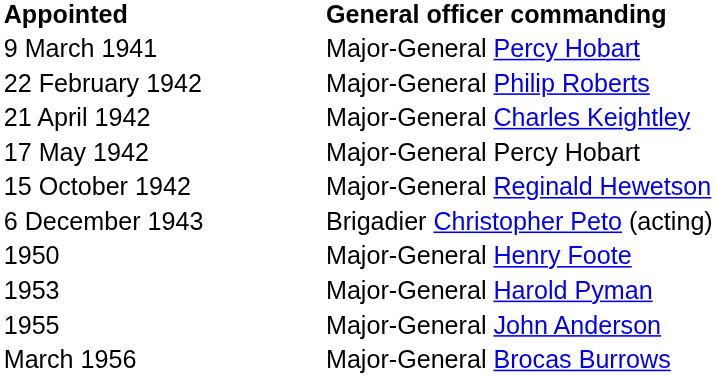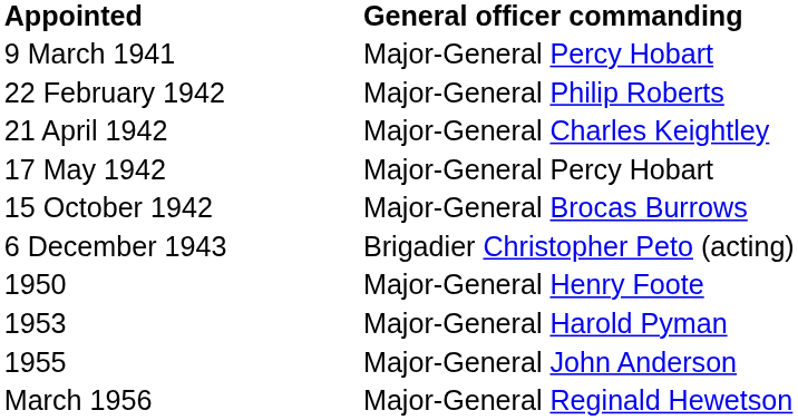 <table width="600">
 <tr>
 <td><strong>Appointed</strong></td>
 <td><strong>General officer commanding</strong></td>
 </tr>
 <tr>
 <td>9 March 1941</td>
 <td>Major-General <a href='#'>Percy Hobart</a></td>
 </tr>
 <tr>
 <td>22 February 1942</td>
 <td>Major-General <a href='#'>Philip Roberts</a></td>
 </tr>
 <tr>
 <td>21 April 1942</td>
 <td>Major-General <a href='#'>Charles Keightley</a></td>
 </tr>
 <tr>
 <td>17 May 1942</td>
 <td>Major-General Percy Hobart</td>
 </tr>
 <tr>
 <td>15 October 1942</td>
-<td>Major-General <a href='#'>Reginald Hewetson</a></td>
+<td>Major-General <a href='#'>Brocas Burrows</a></td>
 </tr>
 <tr>
 <td>6 December 1943</td>
 <td>Brigadier <a href='#'>Christopher Peto</a> (acting)</td>
 </tr>
 <tr>
 <td>1950</td>
 <td>Major-General <a href='#'>Henry Foote</a></td>
 </tr>
 <tr>
 <td>1953</td>
 <td>Major-General <a href='#'>Harold Pyman</a></td>
 </tr>
 <tr>
 <td>1955</td>
 <td>Major-General <a href='#'>John Anderson</a></td>
 </tr>
 <tr>
 <td>March 1956</td>
-<td>Major-General <a href='#'>Brocas Burrows</a></td>
+<td>Major-General <a href='#'>Reginald Hewetson</a></td>
 </tr>
 </table>
